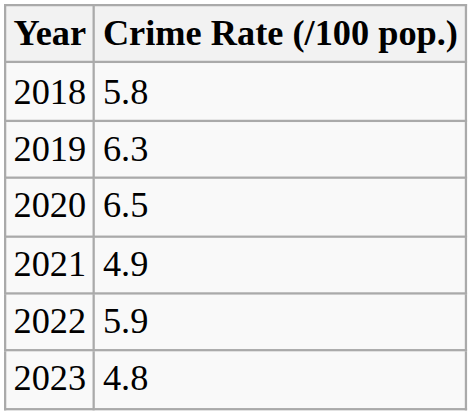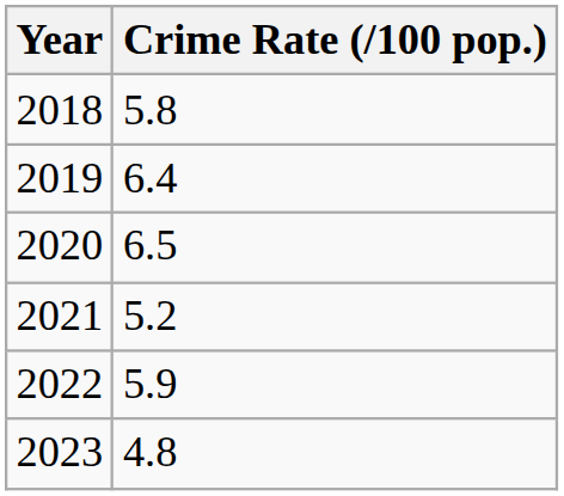 <table class="wikitable">
 <tr>
 <th>Year</th>
 <th>Crime Rate (/100 pop.)</th>
 </tr>
 <tr>
 <td>2018</td>
 <td>5.8</td>
 </tr>
 <tr>
 <td>2019</td>
-<td>6.3</td>
+<td>6.4</td>
 </tr>
 <tr>
 <td>2020</td>
 <td>6.5</td>
 </tr>
 <tr>
 <td>2021</td>
-<td>4.9</td>
+<td>5.2</td>
 </tr>
 <tr>
 <td>2022</td>
 <td>5.9</td>
 </tr>
 <tr>
 <td>2023</td>
 <td>4.8</td>
 </tr>
 </table>
